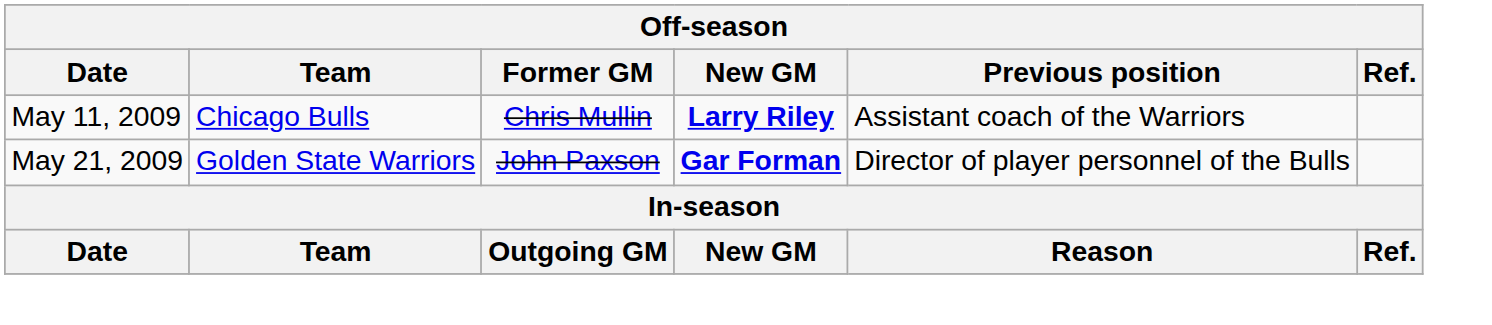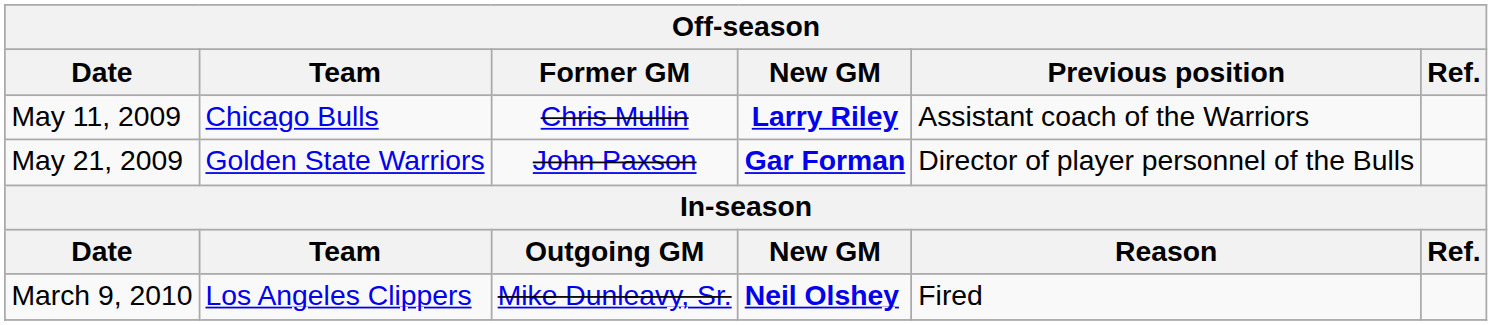 <table class="wikitable" border="1">
 <tr>
 <th colspan="6">Off-season</th>
 </tr>
 <tr>
 <th>Date</th>
 <th>Team</th>
 <th>Former GM</th>
 <th>New GM</th>
 <th>Previous position</th>
 <th>Ref.</th>
 </tr>
 <tr>
 <td>May 11, 2009</td>
 <td><a href='#'>Chicago Bulls</a></td>
 <td align=center><s><a href='#'>Chris Mullin</a></s></td>
 <td align=center><strong><a href='#'>Larry Riley</a></strong></td>
 <td>Assistant coach of the Warriors</td>
 <td align=center></td>
 </tr>
 <tr>
 <td>May 21, 2009</td>
 <td><a href='#'>Golden State Warriors</a></td>
 <td align=center><s><a href='#'>John Paxson</a></s></td>
 <td align=center><strong><a href='#'>Gar Forman</a></strong></td>
 <td>Director of player personnel of the Bulls</td>
 <td align=center></td>
 </tr>
 <tr>
 <th colspan="6">In-season</th>
 </tr>
 <tr>
 <th>Date</th>
 <th>Team</th>
 <th>Outgoing GM</th>
 <th>New GM</th>
 <th>Reason</th>
 <th>Ref.</th>
 </tr>
+<tr>
+<td>March 9, 2010</td>
+<td><a href='#'>Los Angeles Clippers</a></td>
+<td><s><a href='#'>Mike Dunleavy, Sr.</a></s></td>
+<td><strong><a href='#'>Neil Olshey</a></strong></td>
+<td>Fired</td>
+<td><br></td>
+</tr>
 </table>
